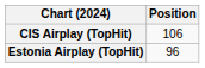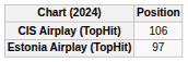 <table class="wikitable sortable plainrowheaders" style="text-align:center">
 <tr>
 <th scope="col">Chart (2024)</th>
 <th scope="col">Position</th>
 </tr>
 <tr>
 <th scope="row">CIS Airplay (TopHit)</th>
 <td>106</td>
 </tr>
 <tr>
 <th scope="row">Estonia Airplay (TopHit)</th>
-<td>96</td>
+<td>97</td>
 </tr>
 </table>
